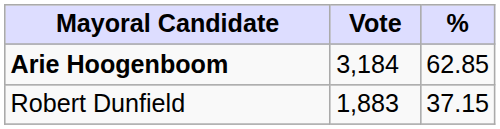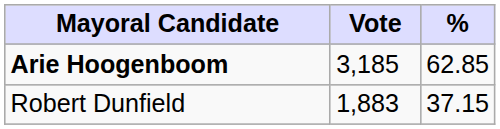 <table class="wikitable">
 <tr>
 <th style="background:#ddf; width:200px;">Mayoral Candidate</th>
 <th style="background:#ddf; width:50px;">Vote</th>
 <th style="background:#ddf; width:30px;">%</th>
 </tr>
 <tr>
 <td><strong>Arie Hoogenboom</strong></td>
-<td>3,184</td>
+<td>3,185</td>
 <td>62.85</td>
 </tr>
 <tr>
 <td>Robert Dunfield</td>
 <td>1,883</td>
 <td>37.15</td>
 </tr>
 </table>
